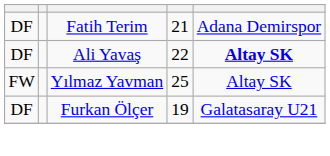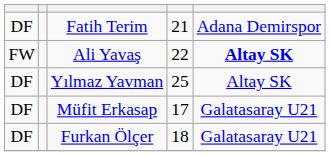 <table class="wikitable sortable" style="text-align: center">
 <tr>
 <th></th>
 <th></th>
 <th></th>
 <th></th>
 <th></th>
 </tr>
 <tr>
 <td>DF</td>
 <td></td>
 <td><a href='#'>Fatih Terim</a></td>
 <td>21</td>
 <td><a href='#'>Adana Demirspor</a></td>
 </tr>
 <tr>
-<td>DF</td>
+<td>FW</td>
 <td></td>
 <td><a href='#'>Ali Yavaş</a></td>
 <td>22</td>
 <td><strong><a href='#'>Altay SK</a></strong></td>
 </tr>
 <tr>
-<td>FW</td>
+<td>DF</td>
 <td></td>
 <td><a href='#'>Yılmaz Yavman</a></td>
 <td>25</td>
 <td><a href='#'>Altay SK</a></td>
 </tr>
 <tr>
 <td>DF</td>
 <td></td>
+<td><a href='#'>Müfit Erkasap</a></td>
+<td>17</td>
+<td><a href='#'>Galatasaray U21</a></td>
+</tr>
+<tr>
+<td>DF</td>
+<td></td>
 <td><a href='#'>Furkan Ölçer</a></td>
-<td>19</td>
+<td>18</td>
 <td><a href='#'>Galatasaray U21</a></td>
 </tr>
 <tr>
 </tr>
 </table>
